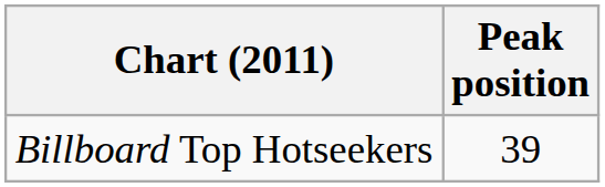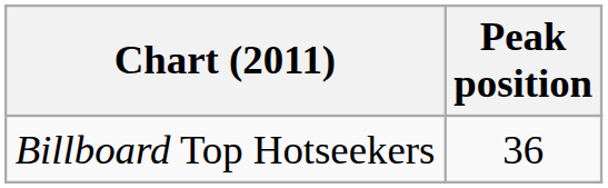 <table class="wikitable">
 <tr>
 <th>Chart (2011)</th>
 <th>Peak<br>position</th>
 </tr>
 <tr>
 <td><em>Billboard</em> Top Hotseekers</td>
-<td align="center">39</td>
+<td align="center">36</td>
 </tr>
 </table>
